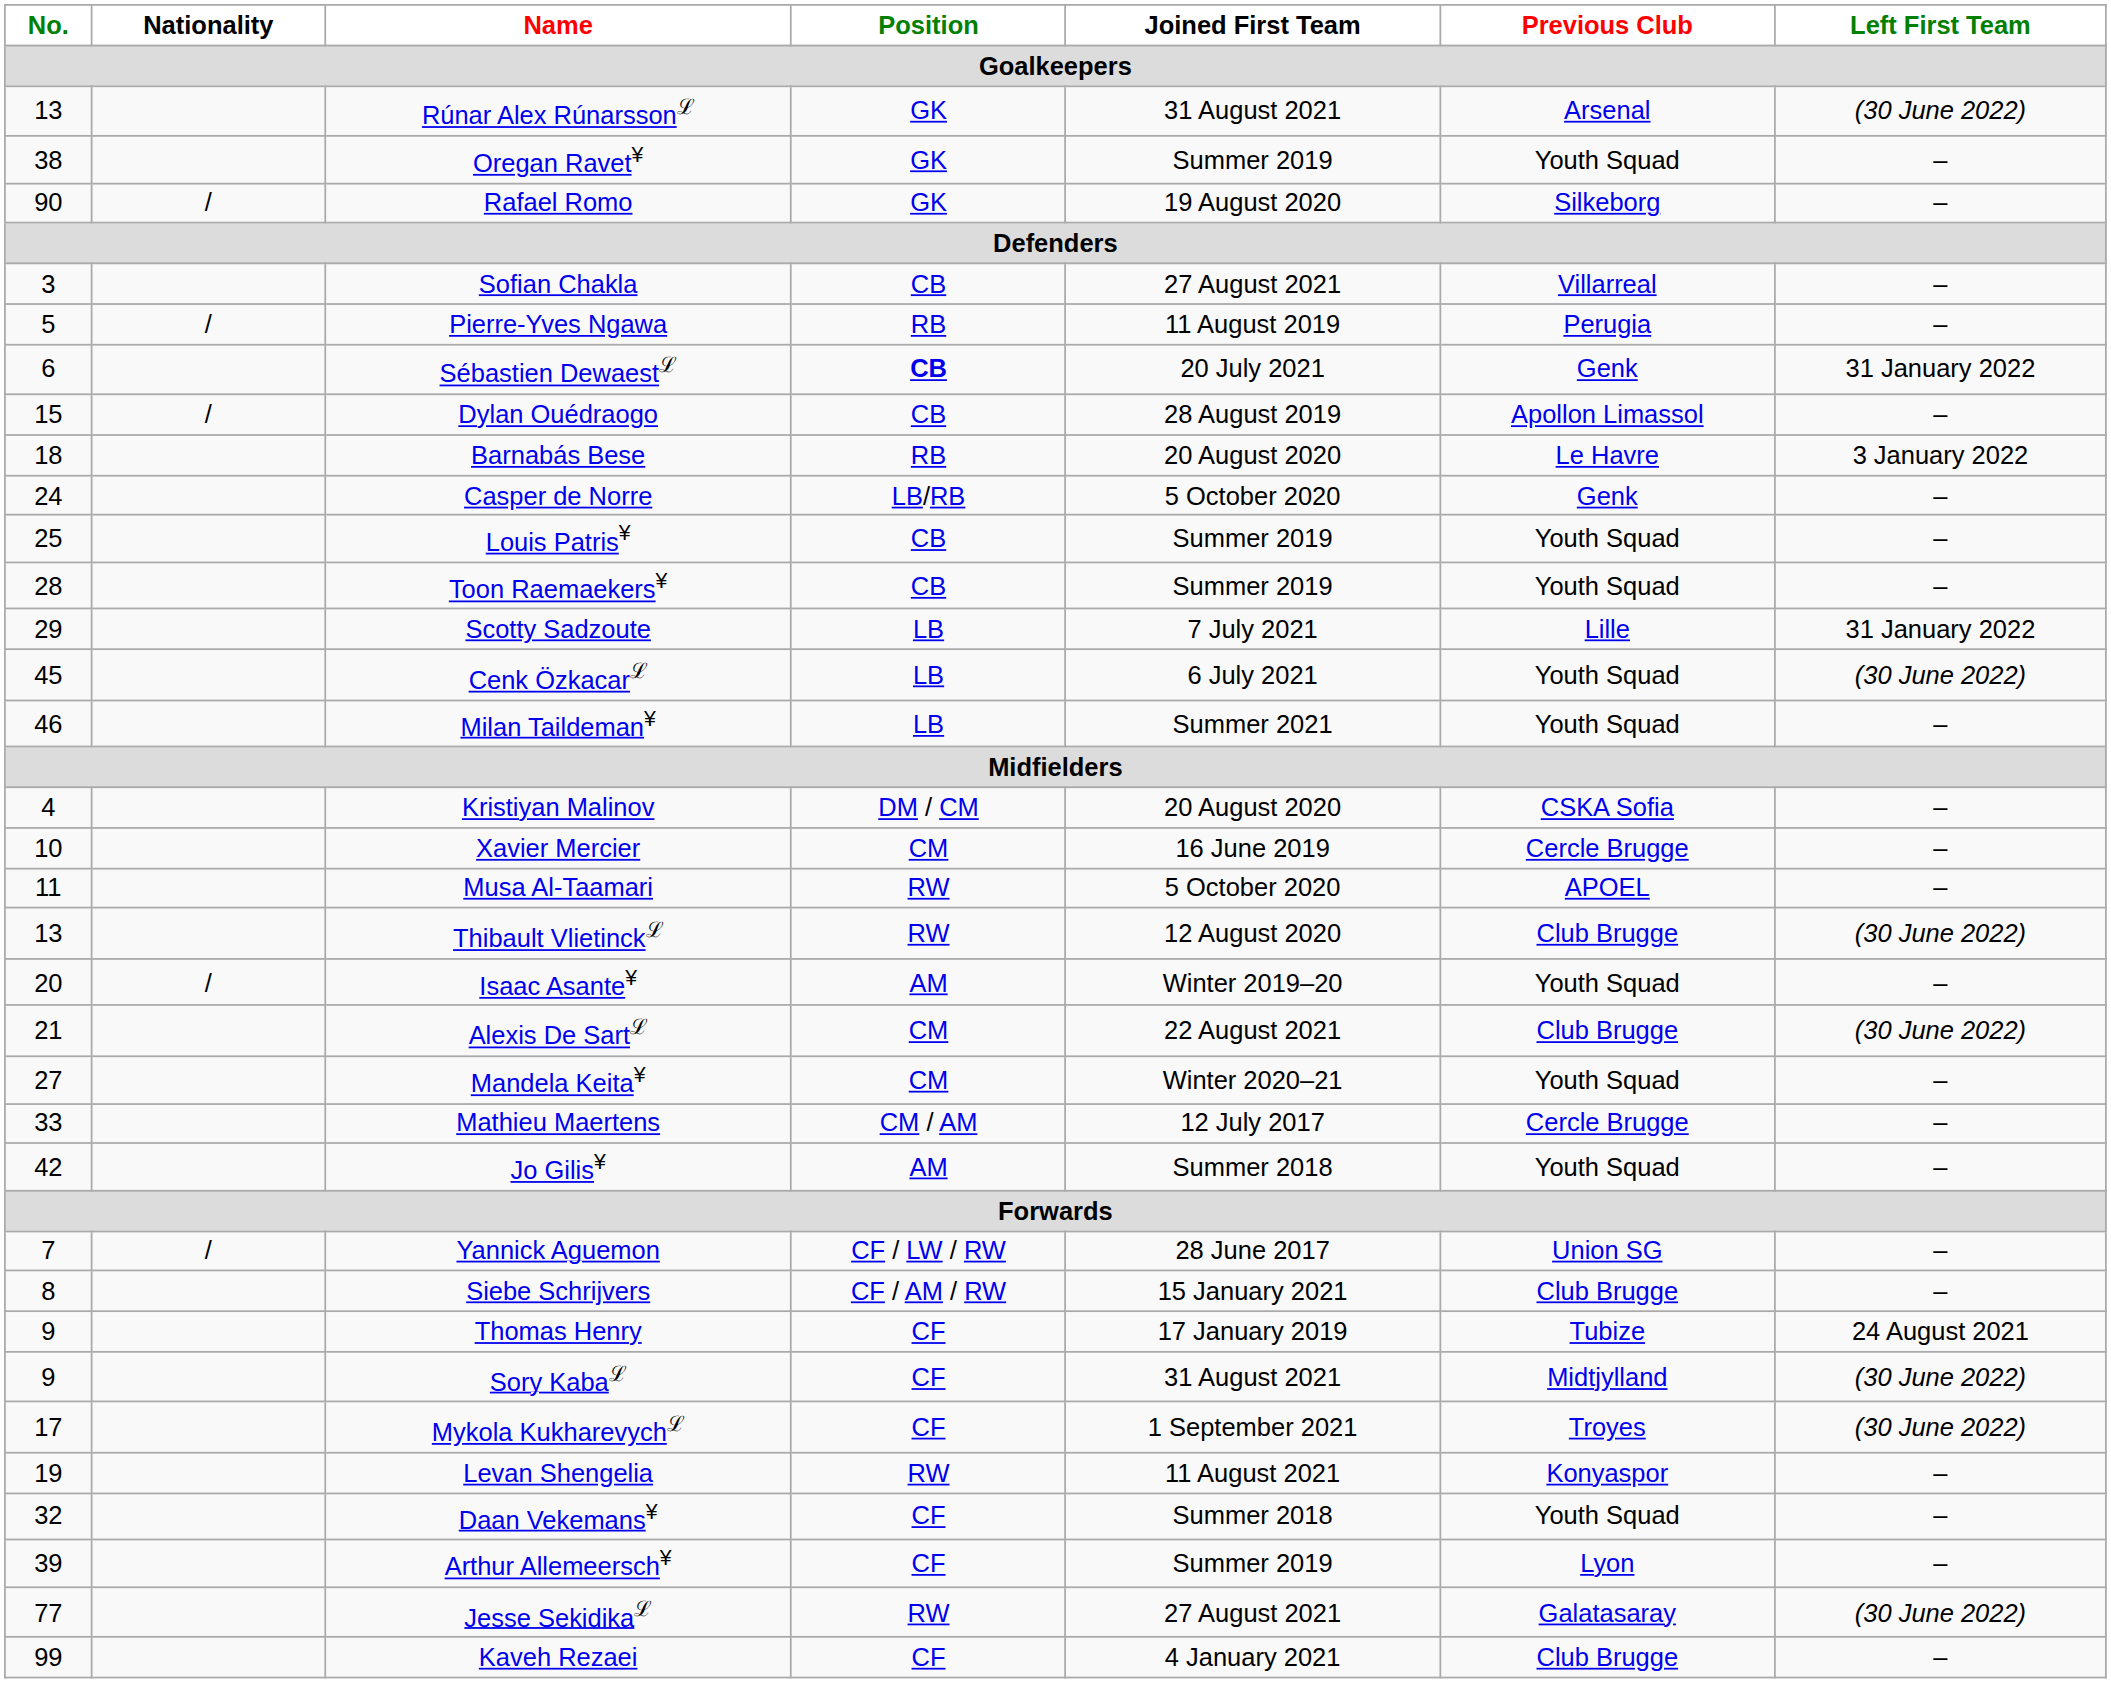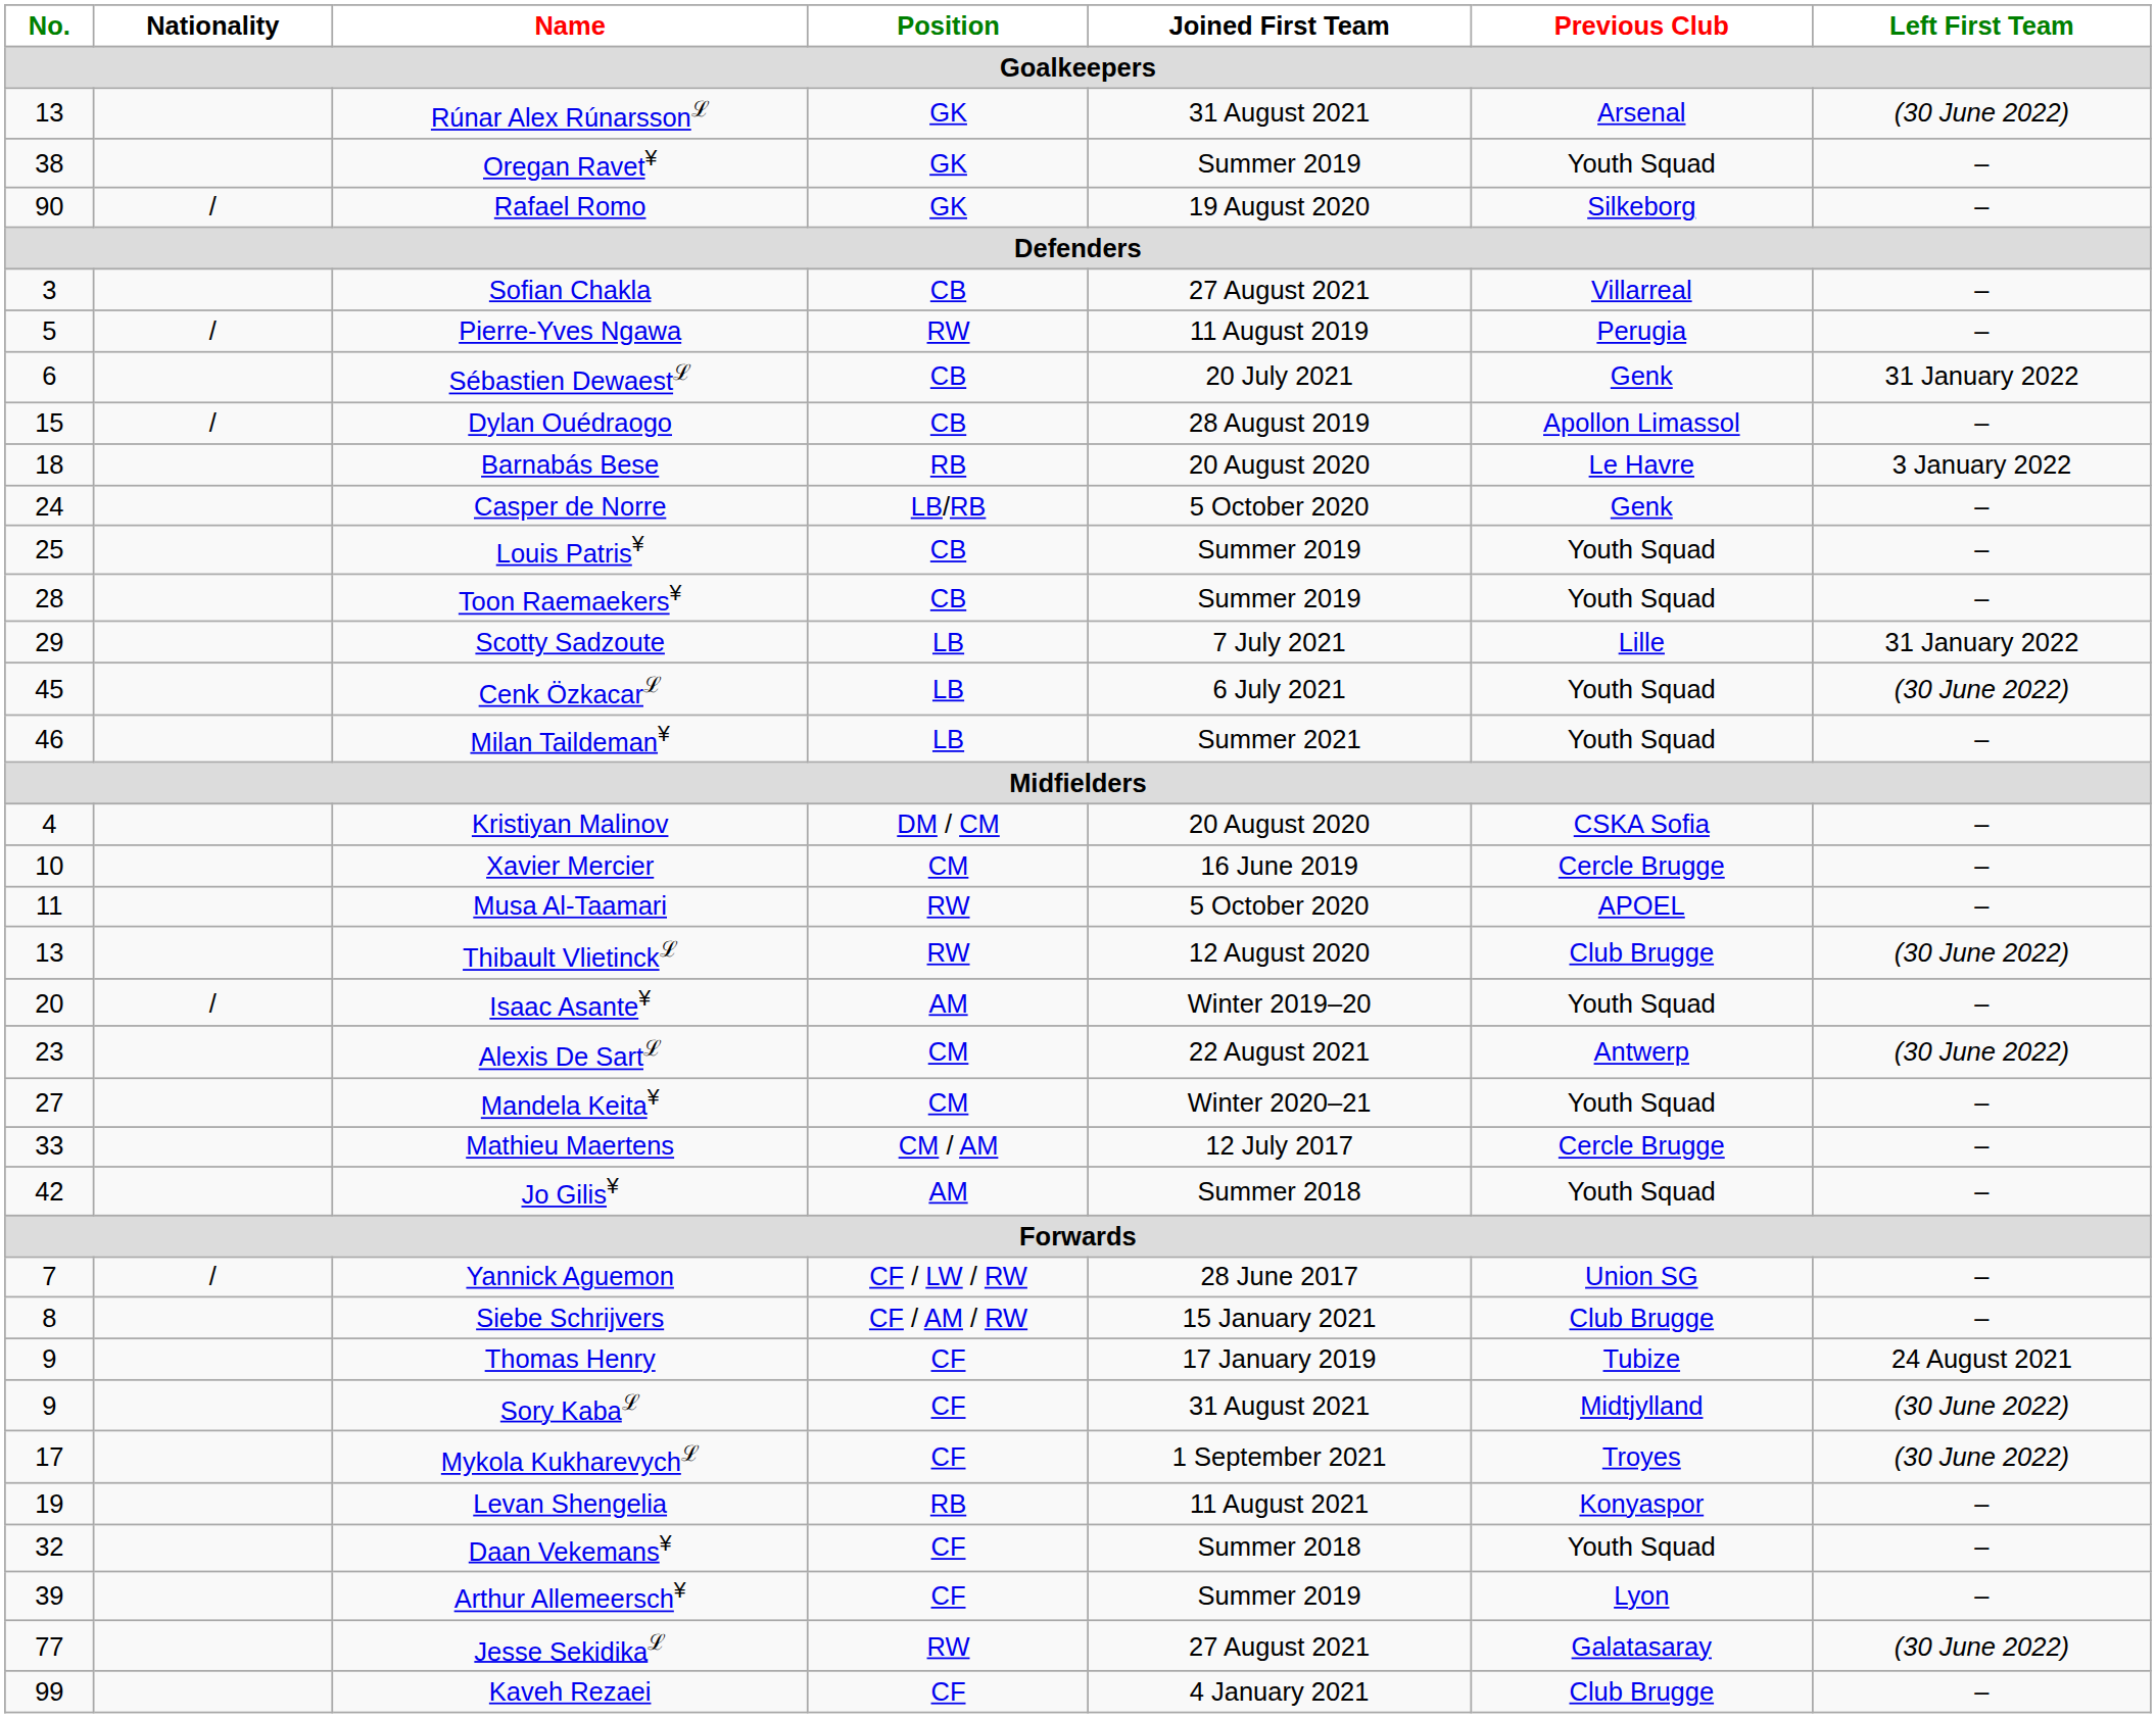 <table class="wikitable" style="text-align: center; font-size:90%" width=75%>
 <tr>
 <th style="background: #ffffff; color:green">No.</th>
 <th style="background: #ffffff; color:black">Nationality</th>
 <th style="background: #ffffff; color:red">Name</th>
 <th style="background: #ffffff; color:green">Position</th>
 <th style="background: #ffffff; color:black">Joined First Team</th>
 <th style="background: #ffffff; color:red">Previous Club</th>
 <th style="background: #ffffff; color:green">Left First Team</th>
 </tr>
 <tr>
 <th colspan=7 style="background: #DCDCDC" align=right>Goalkeepers</th>
 </tr>
 <tr>
 <td>13</td>
 <td></td>
 <td><a href='#'>Rúnar Alex Rúnarsson</a><sup>ℒ</sup></td>
 <td><a href='#'>GK</a></td>
 <td>31 August 2021</td>
 <td> <a href='#'>Arsenal</a></td>
 <td><em>(30 June 2022)</em></td>
 </tr>
 <tr>
 <td>38</td>
 <td></td>
 <td><a href='#'>Oregan Ravet</a><sup>¥</sup></td>
 <td><a href='#'>GK</a></td>
 <td>Summer 2019</td>
 <td>Youth Squad</td>
 <td>–</td>
 </tr>
 <tr>
 <td>90</td>
 <td> / </td>
 <td><a href='#'>Rafael Romo</a></td>
 <td><a href='#'>GK</a></td>
 <td>19 August 2020</td>
 <td> <a href='#'>Silkeborg</a></td>
 <td>–</td>
 </tr>
 <tr>
 <th colspan=7 style="background: #DCDCDC" align=right>Defenders</th>
 </tr>
 <tr>
 <td>3</td>
 <td></td>
 <td><a href='#'>Sofian Chakla</a></td>
 <td><a href='#'>CB</a></td>
 <td>27 August 2021</td>
 <td> <a href='#'>Villarreal</a></td>
 <td>–</td>
 </tr>
 <tr>
 <td>5</td>
 <td> / </td>
 <td><a href='#'>Pierre-Yves Ngawa</a></td>
-<td><a href='#'>RB</a></td>
+<td><a href='#'>RW</a></td>
 <td>11 August 2019</td>
 <td> <a href='#'>Perugia</a></td>
 <td>–</td>
 </tr>
 <tr>
 <td>6</td>
 <td></td>
 <td><a href='#'>Sébastien Dewaest</a><sup>ℒ</sup></td>
-<td><strong><a href='#'>CB</a></strong></td>
+<td><a href='#'>CB</a></td>
 <td>20 July 2021</td>
 <td> <a href='#'>Genk</a></td>
 <td>31 January 2022</td>
 </tr>
 <tr>
 <td>15</td>
 <td> / </td>
 <td><a href='#'>Dylan Ouédraogo</a></td>
 <td><a href='#'>CB</a></td>
 <td>28 August 2019</td>
 <td> <a href='#'>Apollon Limassol</a></td>
 <td>–</td>
 </tr>
 <tr>
 <td>18</td>
 <td></td>
 <td><a href='#'>Barnabás Bese</a></td>
 <td><a href='#'>RB</a></td>
 <td>20 August 2020</td>
 <td> <a href='#'>Le Havre</a></td>
 <td>3 January 2022</td>
 </tr>
 <tr>
 <td>24</td>
 <td></td>
 <td><a href='#'>Casper de Norre</a></td>
 <td><a href='#'>LB</a>/<a href='#'>RB</a></td>
 <td>5 October 2020</td>
 <td> <a href='#'>Genk</a></td>
 <td>–</td>
 </tr>
 <tr>
 <td>25</td>
 <td></td>
 <td><a href='#'>Louis Patris</a><sup>¥</sup></td>
 <td><a href='#'>CB</a></td>
 <td>Summer 2019</td>
 <td>Youth Squad</td>
 <td>–</td>
 </tr>
 <tr>
 <td>28</td>
 <td></td>
 <td><a href='#'>Toon Raemaekers</a><sup>¥</sup></td>
 <td><a href='#'>CB</a></td>
 <td>Summer 2019</td>
 <td>Youth Squad</td>
 <td>–</td>
 </tr>
 <tr>
 <td>29</td>
 <td></td>
 <td><a href='#'>Scotty Sadzoute</a></td>
 <td><a href='#'>LB</a></td>
 <td>7 July 2021</td>
 <td> <a href='#'>Lille</a></td>
 <td>31 January 2022</td>
 </tr>
 <tr>
 <td>45</td>
 <td></td>
 <td><a href='#'>Cenk Özkacar</a><sup>ℒ</sup></td>
 <td><a href='#'>LB</a></td>
 <td>6 July 2021</td>
 <td>Youth Squad</td>
 <td><em>(30 June 2022)</em></td>
 </tr>
 <tr>
 <td>46</td>
 <td></td>
 <td><a href='#'>Milan Taildeman</a><sup>¥</sup></td>
 <td><a href='#'>LB</a></td>
 <td>Summer 2021</td>
 <td>Youth Squad</td>
 <td>–</td>
 </tr>
 <tr>
 <th colspan=7 style="background: #DCDCDC" align=right>Midfielders</th>
 </tr>
 <tr>
 <td>4</td>
 <td></td>
 <td><a href='#'>Kristiyan Malinov</a></td>
 <td><a href='#'>DM</a> / <a href='#'>CM</a></td>
 <td>20 August 2020</td>
 <td> <a href='#'>CSKA Sofia</a></td>
 <td>–</td>
 </tr>
 <tr>
 <td>10</td>
 <td></td>
 <td><a href='#'>Xavier Mercier</a></td>
 <td><a href='#'>CM</a></td>
 <td>16 June 2019</td>
 <td> <a href='#'>Cercle Brugge</a></td>
 <td>–</td>
 </tr>
 <tr>
 <td>11</td>
 <td></td>
 <td><a href='#'>Musa Al-Taamari</a></td>
 <td><a href='#'>RW</a></td>
 <td>5 October 2020</td>
 <td> <a href='#'>APOEL</a></td>
 <td>–</td>
 </tr>
 <tr>
 <td>13</td>
 <td></td>
 <td><a href='#'>Thibault Vlietinck</a><sup>ℒ</sup></td>
 <td><a href='#'>RW</a></td>
 <td>12 August 2020</td>
 <td> <a href='#'>Club Brugge</a></td>
 <td><em>(30 June 2022)</em></td>
 </tr>
 <tr>
 <td>20</td>
 <td> / </td>
 <td><a href='#'>Isaac Asante</a><sup>¥</sup></td>
 <td><a href='#'>AM</a></td>
 <td>Winter 2019–20</td>
 <td>Youth Squad</td>
 <td>–</td>
 </tr>
 <tr>
-<td>21</td>
+<td>23</td>
 <td></td>
 <td><a href='#'>Alexis De Sart</a><sup>ℒ</sup></td>
 <td><a href='#'>CM</a></td>
 <td>22 August 2021</td>
-<td> <a href='#'>Club Brugge</a></td>
+<td> <a href='#'>Antwerp</a></td>
 <td><em>(30 June 2022)</em></td>
 </tr>
 <tr>
 <td>27</td>
 <td></td>
 <td><a href='#'>Mandela Keita</a><sup>¥</sup></td>
 <td><a href='#'>CM</a></td>
 <td>Winter 2020–21</td>
 <td>Youth Squad</td>
 <td>–</td>
 </tr>
 <tr>
 <td>33</td>
 <td></td>
 <td><a href='#'>Mathieu Maertens</a></td>
 <td><a href='#'>CM</a> / <a href='#'>AM</a></td>
 <td>12 July 2017</td>
 <td> <a href='#'>Cercle Brugge</a></td>
 <td>–</td>
 </tr>
 <tr>
 <td>42</td>
 <td></td>
 <td><a href='#'>Jo Gilis</a><sup>¥</sup></td>
 <td><a href='#'>AM</a></td>
 <td>Summer 2018</td>
 <td>Youth Squad</td>
 <td>–</td>
 </tr>
 <tr>
 <th colspan=7 style="background: #DCDCDC" align=right>Forwards</th>
 </tr>
 <tr>
 <td>7</td>
 <td> / </td>
 <td><a href='#'>Yannick Aguemon</a></td>
 <td><a href='#'>CF</a> / <a href='#'>LW</a> / <a href='#'>RW</a></td>
 <td>28 June 2017</td>
 <td> <a href='#'>Union SG</a></td>
 <td>–</td>
 </tr>
 <tr>
 <td>8</td>
 <td></td>
 <td><a href='#'>Siebe Schrijvers</a></td>
 <td><a href='#'>CF</a> / <a href='#'>AM</a> / <a href='#'>RW</a></td>
 <td>15 January 2021</td>
 <td> <a href='#'>Club Brugge</a></td>
 <td>–</td>
 </tr>
 <tr>
 <td>9</td>
 <td></td>
 <td><a href='#'>Thomas Henry</a></td>
 <td><a href='#'>CF</a></td>
 <td>17 January 2019</td>
 <td> <a href='#'>Tubize</a></td>
 <td>24 August 2021</td>
 </tr>
 <tr>
 <td>9</td>
 <td></td>
 <td><a href='#'>Sory Kaba</a><sup>ℒ</sup></td>
 <td><a href='#'>CF</a></td>
 <td>31 August 2021</td>
 <td> <a href='#'>Midtjylland</a></td>
 <td><em>(30 June 2022)</em></td>
 </tr>
 <tr>
 <td>17</td>
 <td></td>
 <td><a href='#'>Mykola Kukharevych</a><sup>ℒ</sup></td>
 <td><a href='#'>CF</a></td>
 <td>1 September 2021</td>
 <td> <a href='#'>Troyes</a></td>
 <td><em>(30 June 2022)</em></td>
 </tr>
 <tr>
 <td>19</td>
 <td></td>
 <td><a href='#'>Levan Shengelia</a></td>
-<td><a href='#'>RW</a></td>
+<td><a href='#'>RB</a></td>
 <td>11 August 2021</td>
 <td> <a href='#'>Konyaspor</a></td>
 <td>–</td>
 </tr>
 <tr>
 <td>32</td>
 <td></td>
 <td><a href='#'>Daan Vekemans</a><sup>¥</sup></td>
 <td><a href='#'>CF</a></td>
 <td>Summer 2018</td>
 <td>Youth Squad</td>
 <td>–</td>
 </tr>
 <tr>
 <td>39</td>
 <td></td>
 <td><a href='#'>Arthur Allemeersch</a><sup>¥</sup></td>
 <td><a href='#'>CF</a></td>
 <td>Summer 2019</td>
 <td> <a href='#'>Lyon</a></td>
 <td>–</td>
 </tr>
 <tr>
 <td>77</td>
 <td></td>
 <td><a href='#'>Jesse Sekidika</a><sup>ℒ</sup></td>
 <td><a href='#'>RW</a></td>
 <td>27 August 2021</td>
 <td> <a href='#'>Galatasaray</a></td>
 <td><em>(30 June 2022)</em></td>
 </tr>
 <tr>
 <td>99</td>
 <td></td>
 <td><a href='#'>Kaveh Rezaei</a></td>
 <td><a href='#'>CF</a></td>
 <td>4 January 2021</td>
 <td> <a href='#'>Club Brugge</a></td>
 <td>–</td>
 </tr>
 </table>
